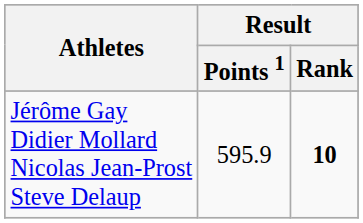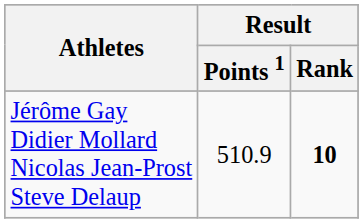 <table class="wikitable" border="1" style="font-size:90%">
 <tr>
 <th rowspan=2>Athletes</th>
 <th colspan=2>Result</th>
 </tr>
 <tr>
 <th>Points <sup>1</sup></th>
 <th>Rank</th>
 </tr>
 <tr>
 <td><a href='#'>Jérôme Gay</a><br><a href='#'>Didier Mollard</a><br><a href='#'>Nicolas Jean-Prost</a><br><a href='#'>Steve Delaup</a></td>
-<td align=center>595.9</td>
+<td align=center>510.9</td>
 <td align=center><strong>10</strong></td>
 </tr>
 </table>
